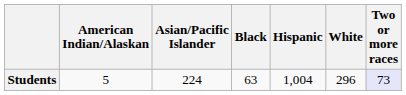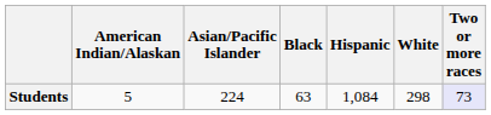 <table class="wikitable" style="text-align: center; width: 200px; height: 75px;">
 <tr>
 <th scope="col"></th>
 <th scope="col">American Indian/Alaskan</th>
 <th scope="col">Asian/Pacific Islander</th>
 <th scope="col">Black</th>
 <th scope="col">Hispanic</th>
 <th scope="col">White</th>
 <th scope="col">Two or more races</th>
 </tr>
 <tr>
 <th scope="row">Students</th>
 <td>5</td>
 <td>224</td>
 <td>63</td>
-<td>1,004</td>
-<td>296</td>
+<td>1,084</td>
+<td>298</td>
 <td style="background: lavender;">73</td>
 </tr>
 </table>
